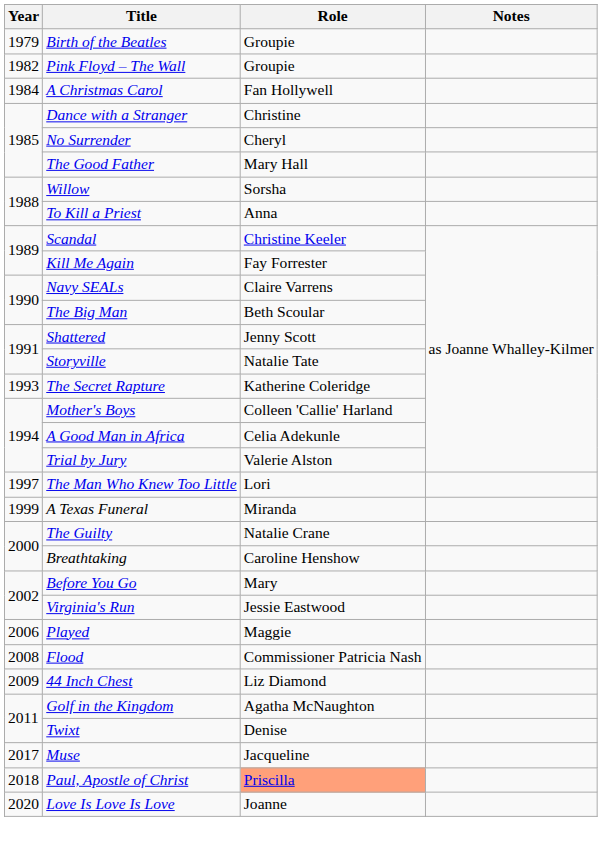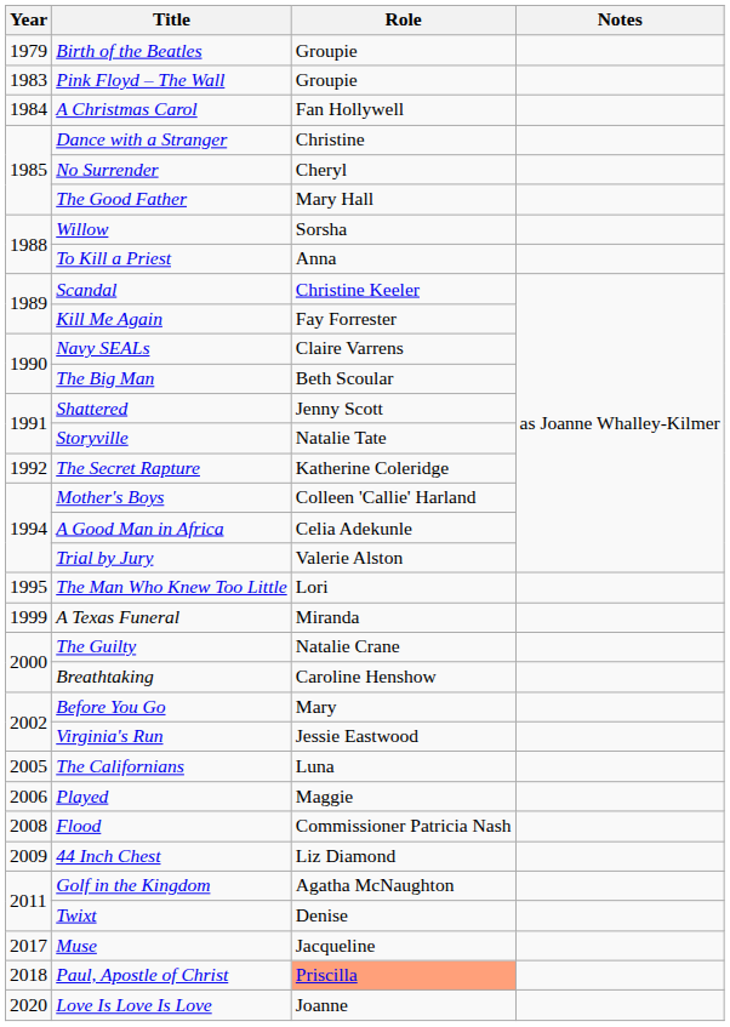 <table class="wikitable sortable">
 <tr>
 <th>Year</th>
 <th>Title</th>
 <th>Role</th>
 <th class="unsortable">Notes</th>
 </tr>
 <tr>
 <td>1979</td>
 <td><em><a href='#'>Birth of the Beatles</a></em></td>
 <td>Groupie</td>
 <td></td>
 </tr>
 <tr>
-<td>1982</td>
+<td>1983</td>
 <td><em><a href='#'>Pink Floyd – The Wall</a></em></td>
 <td>Groupie</td>
 <td></td>
 </tr>
 <tr>
 <td>1984</td>
 <td><em><a href='#'>A Christmas Carol</a></em></td>
 <td>Fan Hollywell</td>
 <td></td>
 </tr>
 <tr>
 <td rowspan=3>1985</td>
 <td><em><a href='#'>Dance with a Stranger</a></em></td>
 <td>Christine</td>
 <td></td>
 </tr>
 <tr>
 <td><em><a href='#'>No Surrender</a></em></td>
 <td>Cheryl</td>
 <td></td>
 </tr>
 <tr>
 <td><em><a href='#'>The Good Father</a></em></td>
 <td>Mary Hall</td>
 <td></td>
 </tr>
 <tr>
 <td rowspan=2>1988</td>
 <td><em><a href='#'>Willow</a></em></td>
 <td>Sorsha</td>
 <td></td>
 </tr>
 <tr>
 <td><em><a href='#'>To Kill a Priest</a></em></td>
 <td>Anna</td>
 <td></td>
 </tr>
 <tr>
 <td rowspan=2>1989</td>
 <td><em><a href='#'>Scandal</a></em></td>
 <td><a href='#'>Christine Keeler</a></td>
 <td rowspan=10>as Joanne Whalley-Kilmer</td>
 </tr>
 <tr>
 <td><em><a href='#'>Kill Me Again</a></em></td>
 <td>Fay Forrester</td>
 </tr>
 <tr>
 <td rowspan=2>1990</td>
 <td><em><a href='#'>Navy SEALs</a></em></td>
 <td>Claire Varrens</td>
 </tr>
 <tr>
 <td><em><a href='#'>The Big Man</a></em></td>
 <td>Beth Scoular</td>
 </tr>
 <tr>
 <td rowspan=2>1991</td>
 <td><em><a href='#'>Shattered</a></em></td>
 <td>Jenny Scott</td>
 </tr>
 <tr>
 <td><em><a href='#'>Storyville</a></em></td>
 <td>Natalie Tate</td>
 </tr>
 <tr>
-<td>1993</td>
+<td>1992</td>
 <td><em><a href='#'>The Secret Rapture</a></em></td>
 <td>Katherine Coleridge</td>
 </tr>
 <tr>
 <td rowspan=3>1994</td>
 <td><em><a href='#'>Mother's Boys</a></em></td>
 <td>Colleen 'Callie' Harland</td>
 </tr>
 <tr>
 <td><em><a href='#'>A Good Man in Africa</a></em></td>
 <td>Celia Adekunle</td>
 </tr>
 <tr>
 <td><em><a href='#'>Trial by Jury</a></em></td>
 <td>Valerie Alston</td>
 </tr>
 <tr>
-<td>1997</td>
+<td>1995</td>
 <td><em><a href='#'>The Man Who Knew Too Little</a></em></td>
 <td>Lori</td>
 <td></td>
 </tr>
 <tr>
 <td>1999</td>
 <td><em>A Texas Funeral</em></td>
 <td>Miranda</td>
 <td></td>
 </tr>
 <tr>
 <td rowspan=2>2000</td>
 <td><em><a href='#'>The Guilty</a></em></td>
 <td>Natalie Crane</td>
 <td></td>
 </tr>
 <tr>
 <td><em>Breathtaking</em></td>
 <td>Caroline Henshow</td>
 <td></td>
 </tr>
 <tr>
 <td rowspan=2>2002</td>
 <td><em><a href='#'>Before You Go</a></em></td>
 <td>Mary</td>
 <td></td>
 </tr>
 <tr>
 <td><em><a href='#'>Virginia's Run</a></em></td>
 <td>Jessie Eastwood</td>
+<td></td>
+</tr>
+<tr>
+<td>2005</td>
+<td><em><a href='#'>The Californians</a></em></td>
+<td>Luna</td>
 <td></td>
 </tr>
 <tr>
 <td>2006</td>
 <td><em><a href='#'>Played</a></em></td>
 <td>Maggie</td>
 <td></td>
 </tr>
 <tr>
 <td>2008</td>
 <td><em><a href='#'>Flood</a></em></td>
 <td>Commissioner Patricia Nash</td>
 <td></td>
 </tr>
 <tr>
 <td>2009</td>
 <td><em><a href='#'>44 Inch Chest</a></em></td>
 <td>Liz Diamond</td>
 <td></td>
 </tr>
 <tr>
 <td rowspan=2>2011</td>
 <td><em><a href='#'>Golf in the Kingdom</a></em></td>
 <td>Agatha McNaughton</td>
 <td></td>
 </tr>
 <tr>
 <td><em><a href='#'>Twixt</a></em></td>
 <td>Denise</td>
 <td></td>
 </tr>
 <tr>
 <td>2017</td>
 <td><em><a href='#'>Muse</a></em></td>
 <td>Jacqueline</td>
 <td></td>
 </tr>
 <tr>
 <td>2018</td>
 <td><em><a href='#'>Paul, Apostle of Christ</a></em></td>
 <td style="background: lightsalmon;"><a href='#'>Priscilla</a></td>
 <td></td>
 </tr>
 <tr>
 <td>2020</td>
 <td><em><a href='#'>Love Is Love Is Love</a></em></td>
 <td>Joanne</td>
 <td></td>
 </tr>
 </table>
